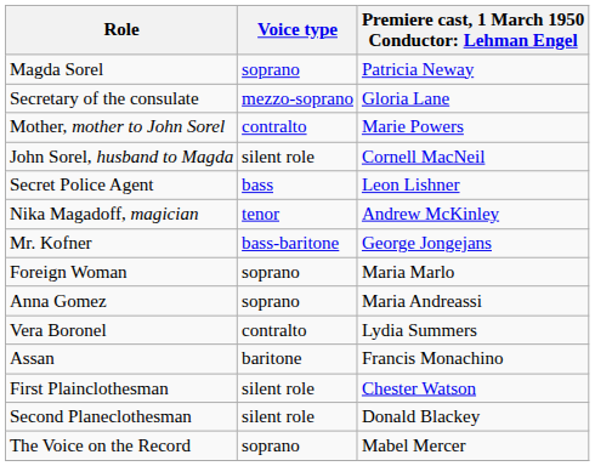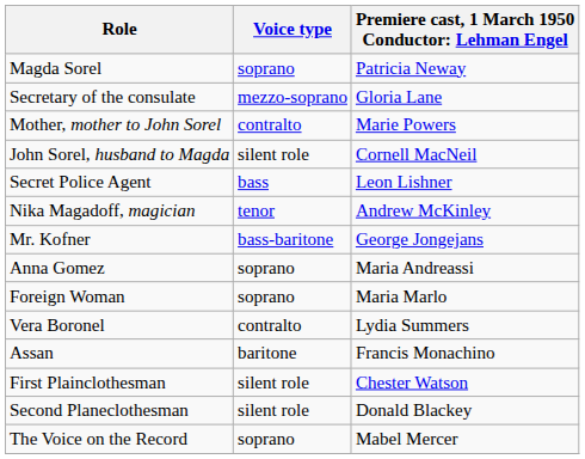 <table class="wikitable">
 <tr>
 <th>Role</th>
 <th><a href='#'>Voice type</a></th>
 <th>Premiere cast, 1 March 1950<br>Conductor: <a href='#'>Lehman Engel</a></th>
 </tr>
 <tr>
 <td>Magda Sorel</td>
 <td><a href='#'>soprano</a></td>
 <td><a href='#'>Patricia Neway</a></td>
 </tr>
 <tr>
 <td>Secretary of the consulate</td>
 <td><a href='#'>mezzo-soprano</a></td>
 <td><a href='#'>Gloria Lane</a></td>
 </tr>
 <tr>
 <td>Mother, <em>mother to John Sorel</em></td>
 <td><a href='#'>contralto</a></td>
 <td><a href='#'>Marie Powers</a></td>
 </tr>
 <tr>
 <td>John Sorel, <em>husband to Magda</em></td>
 <td>silent role</td>
 <td><a href='#'>Cornell MacNeil</a></td>
 </tr>
 <tr>
 <td>Secret Police Agent</td>
 <td><a href='#'>bass</a></td>
 <td><a href='#'>Leon Lishner</a></td>
 </tr>
 <tr>
 <td>Nika Magadoff, <em>magician</em></td>
 <td><a href='#'>tenor</a></td>
 <td><a href='#'>Andrew McKinley</a></td>
 </tr>
 <tr>
 <td>Mr. Kofner</td>
 <td><a href='#'>bass-baritone</a></td>
 <td><a href='#'>George Jongejans</a></td>
 </tr>
 <tr>
+<td>Anna Gomez</td>
+<td>soprano</td>
+<td>Maria Andreassi</td>
+</tr>
+<tr>
 <td>Foreign Woman</td>
 <td>soprano</td>
 <td>Maria Marlo</td>
-</tr>
-<tr>
-<td>Anna Gomez</td>
-<td>soprano</td>
-<td>Maria Andreassi</td>
 </tr>
 <tr>
 <td>Vera Boronel</td>
 <td>contralto</td>
 <td>Lydia Summers</td>
 </tr>
 <tr>
 <td>Assan</td>
 <td>baritone</td>
 <td>Francis Monachino</td>
 </tr>
 <tr>
 <td>First Plainclothesman</td>
 <td>silent role</td>
 <td><a href='#'>Chester Watson</a></td>
 </tr>
 <tr>
 <td>Second Planeclothesman</td>
 <td>silent role</td>
 <td>Donald Blackey</td>
 </tr>
 <tr>
 <td>The Voice on the Record</td>
 <td>soprano</td>
 <td>Mabel Mercer</td>
 </tr>
 <tr>
 </tr>
 </table>
